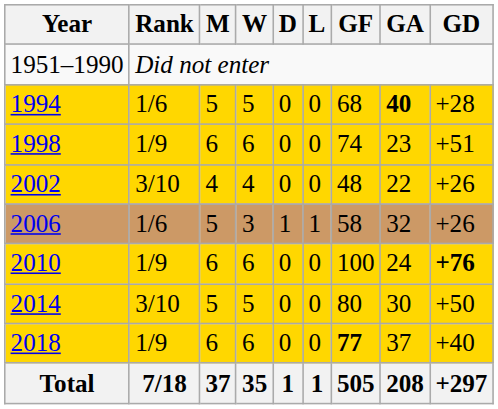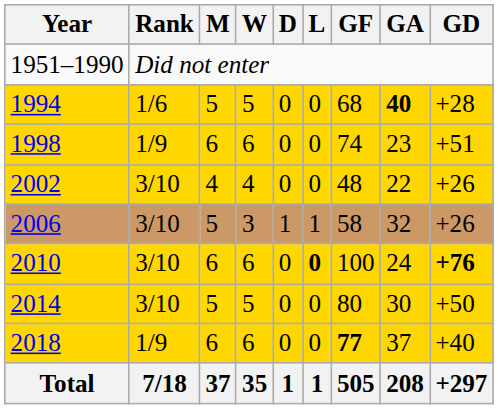 <table class="wikitable">
 <tr>
 <th>Year</th>
 <th>Rank</th>
 <th>M</th>
 <th>W</th>
 <th>D</th>
 <th>L</th>
 <th>GF</th>
 <th>GA</th>
 <th>GD</th>
 </tr>
 <tr>
 <td>1951–1990</td>
 <td colspan=8><em>Did not enter</em></td>
 </tr>
 <tr bgcolor=gold>
 <td><a href='#'>1994</a></td>
 <td>1/6</td>
 <td>5</td>
 <td>5</td>
 <td>0</td>
 <td>0</td>
 <td>68</td>
 <td><strong>40</strong></td>
 <td>+28</td>
 </tr>
 <tr bgcolor=gold>
 <td><a href='#'>1998</a></td>
 <td>1/9</td>
 <td>6</td>
 <td>6</td>
 <td>0</td>
 <td>0</td>
 <td>74</td>
 <td>23</td>
 <td>+51</td>
 </tr>
 <tr bgcolor=gold>
 <td><a href='#'>2002</a></td>
 <td>3/10</td>
 <td>4</td>
 <td>4</td>
 <td>0</td>
 <td>0</td>
 <td>48</td>
 <td>22</td>
 <td>+26</td>
 </tr>
 <tr bgcolor=#cc9966>
 <td><a href='#'>2006</a></td>
-<td>1/6</td>
+<td>3/10</td>
 <td>5</td>
 <td>3</td>
 <td>1</td>
 <td>1</td>
 <td>58</td>
 <td>32</td>
 <td>+26</td>
 </tr>
 <tr bgcolor=gold>
 <td><a href='#'>2010</a></td>
-<td>1/9</td>
+<td>3/10</td>
 <td>6</td>
 <td>6</td>
 <td>0</td>
-<td>0</td>
+<td><strong>0</strong></td>
 <td>100</td>
 <td>24</td>
 <td><strong>+76</strong></td>
 </tr>
 <tr bgcolor=gold>
 <td><a href='#'>2014</a></td>
 <td>3/10</td>
 <td>5</td>
 <td>5</td>
 <td>0</td>
 <td>0</td>
 <td>80</td>
 <td>30</td>
 <td>+50</td>
 </tr>
 <tr bgcolor=gold>
 <td><a href='#'>2018</a></td>
 <td>1/9</td>
 <td>6</td>
 <td>6</td>
 <td>0</td>
 <td>0</td>
 <td><strong>77</strong></td>
 <td>37</td>
 <td>+40</td>
 </tr>
 <tr>
 <th>Total</th>
 <th>7/18</th>
 <th>37</th>
 <th>35</th>
 <th>1</th>
 <th>1</th>
 <th>505</th>
 <th>208</th>
 <th>+297</th>
 </tr>
 </table>
